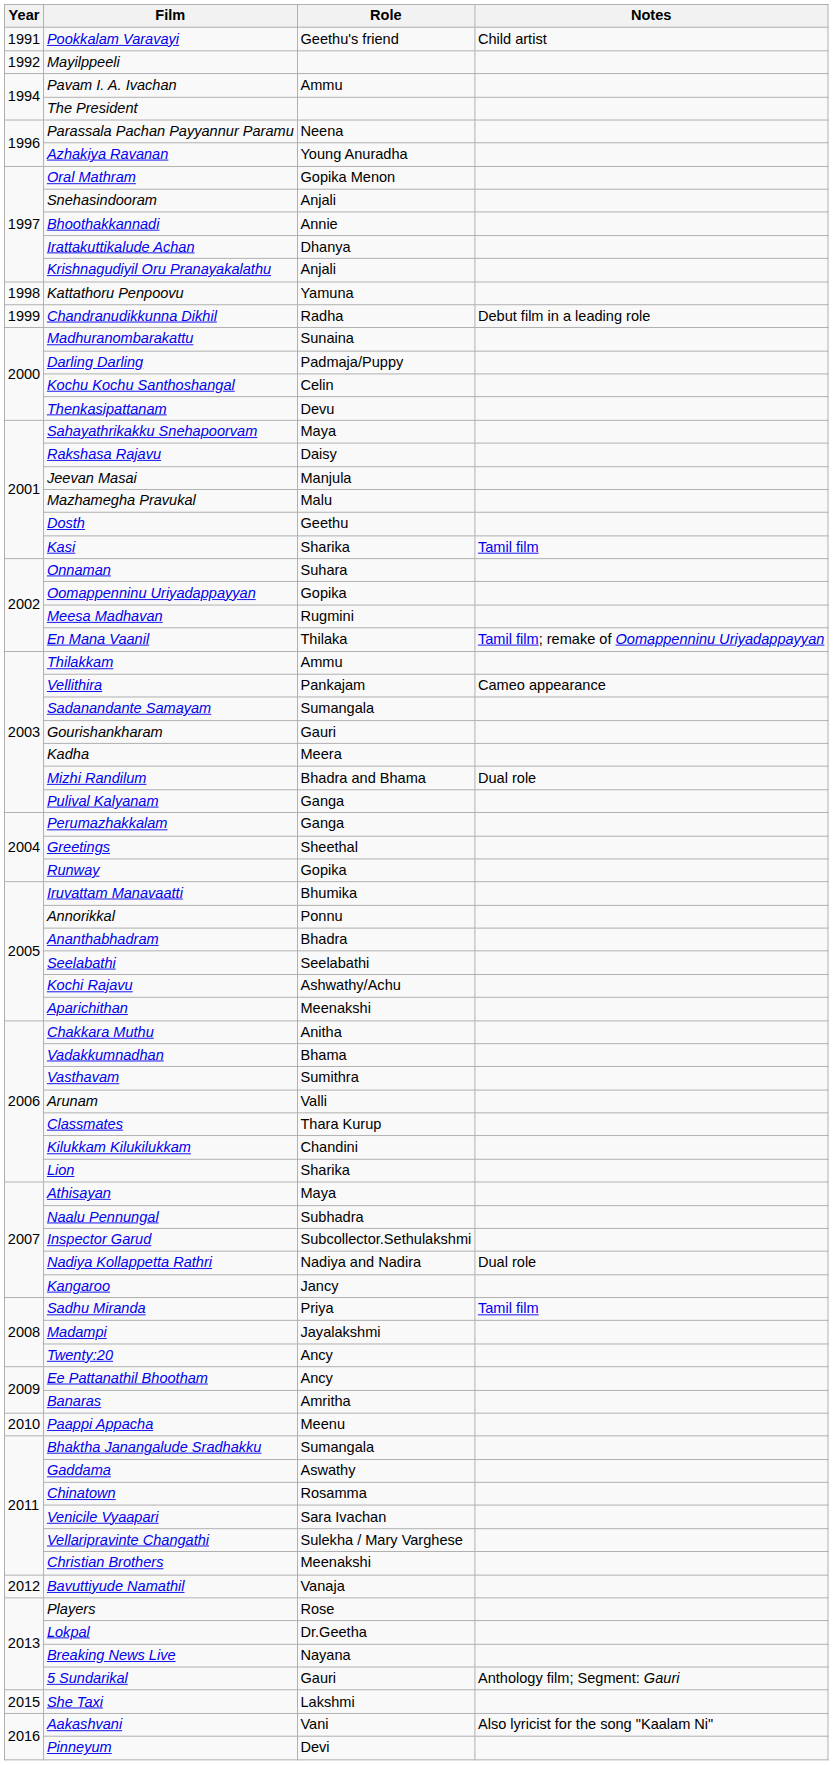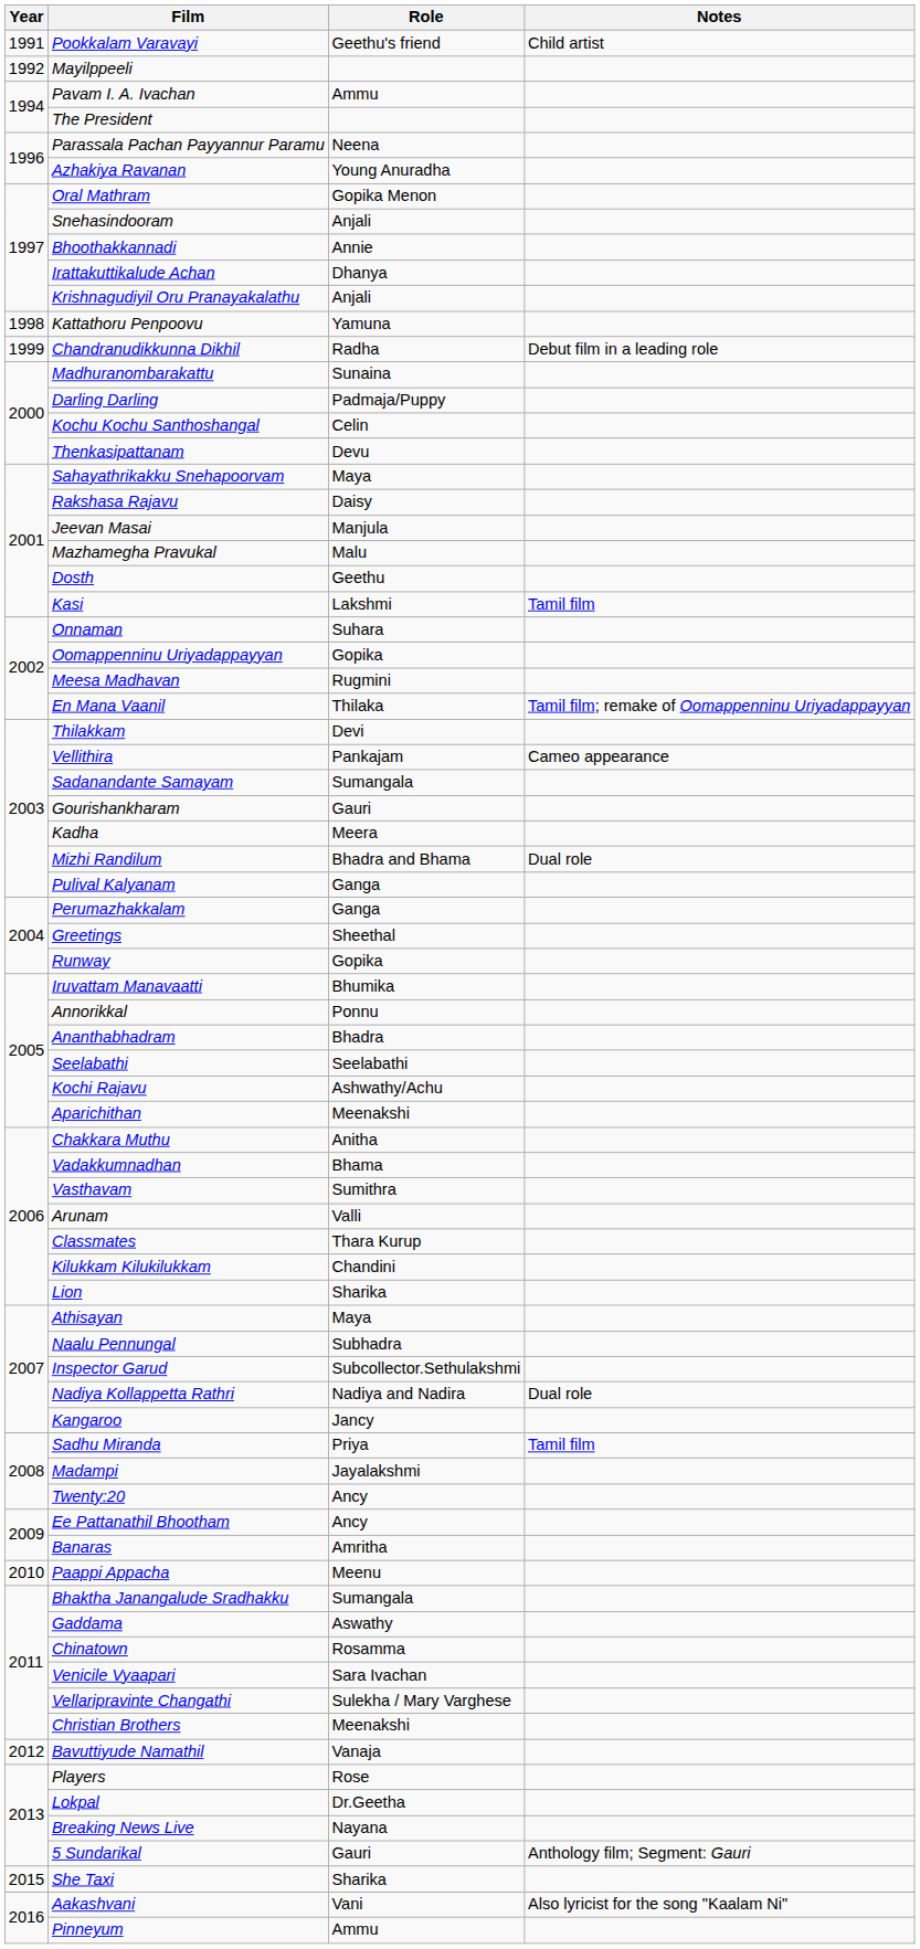 <table class="wikitable sortable">
 <tr>
 <th>Year</th>
 <th>Film</th>
 <th>Role</th>
 <th>Notes</th>
 </tr>
 <tr>
 <td>1991</td>
 <td><em><a href='#'>Pookkalam Varavayi</a></em></td>
 <td>Geethu's friend</td>
 <td>Child artist</td>
 </tr>
 <tr>
 <td>1992</td>
 <td><em>Mayilppeeli</em></td>
 <td></td>
 <td></td>
 </tr>
 <tr>
 <td rowspan="2">1994</td>
 <td><em>Pavam I. A. Ivachan</em></td>
 <td>Ammu</td>
 <td></td>
 </tr>
 <tr>
 <td><em>The President</em></td>
 <td></td>
 <td></td>
 </tr>
 <tr>
 <td rowspan="2">1996</td>
 <td><em>Parassala Pachan Payyannur Paramu</em></td>
 <td>Neena</td>
 <td></td>
 </tr>
 <tr>
 <td><em><a href='#'>Azhakiya Ravanan</a></em></td>
 <td>Young Anuradha</td>
 <td></td>
 </tr>
 <tr>
 <td rowspan="5">1997</td>
 <td><em><a href='#'>Oral Mathram</a></em></td>
 <td>Gopika Menon</td>
 <td></td>
 </tr>
 <tr>
 <td><em>Snehasindooram</em></td>
 <td>Anjali</td>
 <td></td>
 </tr>
 <tr>
 <td><em><a href='#'>Bhoothakkannadi</a></em></td>
 <td>Annie</td>
 <td></td>
 </tr>
 <tr>
 <td><em><a href='#'>Irattakuttikalude Achan</a></em></td>
 <td>Dhanya</td>
 <td></td>
 </tr>
 <tr>
 <td><em><a href='#'>Krishnagudiyil Oru Pranayakalathu</a></em></td>
 <td>Anjali</td>
 <td></td>
 </tr>
 <tr>
 <td>1998</td>
 <td><em>Kattathoru Penpoovu</em></td>
 <td>Yamuna</td>
 <td></td>
 </tr>
 <tr>
 <td>1999</td>
 <td><em><a href='#'>Chandranudikkunna Dikhil</a></em></td>
 <td>Radha</td>
 <td>Debut film in a leading role</td>
 </tr>
 <tr>
 <td rowspan="4">2000</td>
 <td><em><a href='#'>Madhuranombarakattu</a></em></td>
 <td>Sunaina</td>
 <td></td>
 </tr>
 <tr>
 <td><em><a href='#'>Darling Darling</a></em></td>
 <td>Padmaja/Puppy</td>
 <td></td>
 </tr>
 <tr>
 <td><em><a href='#'>Kochu Kochu Santhoshangal</a></em></td>
 <td>Celin</td>
 <td></td>
 </tr>
 <tr>
 <td><em><a href='#'>Thenkasipattanam</a></em></td>
 <td>Devu</td>
 <td></td>
 </tr>
 <tr>
 <td rowspan="6">2001</td>
 <td><em><a href='#'>Sahayathrikakku Snehapoorvam</a></em></td>
 <td>Maya</td>
 <td></td>
 </tr>
 <tr>
 <td><em><a href='#'>Rakshasa Rajavu</a></em></td>
 <td>Daisy</td>
 <td></td>
 </tr>
 <tr>
 <td><em>Jeevan Masai</em></td>
 <td>Manjula</td>
 <td></td>
 </tr>
 <tr>
 <td><em>Mazhamegha Pravukal</em></td>
 <td>Malu</td>
 <td></td>
 </tr>
 <tr>
 <td><em><a href='#'>Dosth</a></em></td>
 <td>Geethu</td>
 <td></td>
 </tr>
 <tr>
 <td><em><a href='#'>Kasi</a></em></td>
-<td>Sharika</td>
+<td>Lakshmi</td>
 <td><a href='#'>Tamil film</a></td>
 </tr>
 <tr>
 <td rowspan="4">2002</td>
 <td><em><a href='#'>Onnaman</a></em></td>
 <td>Suhara</td>
 <td></td>
 </tr>
 <tr>
 <td><em><a href='#'>Oomappenninu Uriyadappayyan</a></em></td>
 <td>Gopika</td>
 <td></td>
 </tr>
 <tr>
 <td><em><a href='#'>Meesa Madhavan</a></em></td>
 <td>Rugmini</td>
 <td></td>
 </tr>
 <tr>
 <td><em><a href='#'>En Mana Vaanil</a></em></td>
 <td>Thilaka</td>
 <td><a href='#'>Tamil film</a>; remake of <em><a href='#'>Oomappenninu Uriyadappayyan</a></em></td>
 </tr>
 <tr>
 <td rowspan="7">2003</td>
 <td><em><a href='#'>Thilakkam</a></em></td>
-<td>Ammu</td>
+<td>Devi</td>
 <td></td>
 </tr>
 <tr>
 <td><em><a href='#'>Vellithira</a></em></td>
 <td>Pankajam</td>
 <td>Cameo appearance</td>
 </tr>
 <tr>
 <td><em><a href='#'>Sadanandante Samayam</a></em></td>
 <td>Sumangala</td>
 <td></td>
 </tr>
 <tr>
 <td><em>Gourishankharam</em></td>
 <td>Gauri</td>
 <td></td>
 </tr>
 <tr>
 <td><em>Kadha</em></td>
 <td>Meera</td>
 <td></td>
 </tr>
 <tr>
 <td><em><a href='#'>Mizhi Randilum</a></em></td>
 <td>Bhadra and Bhama</td>
 <td>Dual role</td>
 </tr>
 <tr>
 <td><em><a href='#'>Pulival Kalyanam</a></em></td>
 <td>Ganga</td>
 <td></td>
 </tr>
 <tr>
 <td rowspan="3">2004</td>
 <td><em><a href='#'>Perumazhakkalam</a></em></td>
 <td>Ganga</td>
 <td></td>
 </tr>
 <tr>
 <td><em><a href='#'>Greetings</a></em></td>
 <td>Sheethal</td>
 <td></td>
 </tr>
 <tr>
 <td><em><a href='#'>Runway</a></em></td>
 <td>Gopika</td>
 <td></td>
 </tr>
 <tr>
 <td rowspan="6">2005</td>
 <td><em><a href='#'>Iruvattam Manavaatti</a></em></td>
 <td>Bhumika</td>
 <td></td>
 </tr>
 <tr>
 <td><em>Annorikkal</em></td>
 <td>Ponnu</td>
 <td></td>
 </tr>
 <tr>
 <td><em> <a href='#'>Ananthabhadram</a></em></td>
 <td>Bhadra</td>
 <td></td>
 </tr>
 <tr>
 <td><em><a href='#'>Seelabathi</a></em></td>
 <td>Seelabathi</td>
 <td></td>
 </tr>
 <tr>
 <td><em><a href='#'>Kochi Rajavu</a></em></td>
 <td>Ashwathy/Achu</td>
 <td></td>
 </tr>
 <tr>
 <td><em><a href='#'>Aparichithan</a></em></td>
 <td>Meenakshi</td>
 <td></td>
 </tr>
 <tr>
 <td rowspan="7">2006</td>
 <td><em><a href='#'>Chakkara Muthu</a></em></td>
 <td>Anitha</td>
 <td></td>
 </tr>
 <tr>
 <td><em><a href='#'>Vadakkumnadhan</a></em></td>
 <td>Bhama</td>
 <td></td>
 </tr>
 <tr>
 <td><em><a href='#'>Vasthavam</a></em></td>
 <td>Sumithra</td>
 <td></td>
 </tr>
 <tr>
 <td><em>Arunam</em></td>
 <td>Valli</td>
 <td></td>
 </tr>
 <tr>
 <td><em><a href='#'>Classmates</a></em></td>
 <td>Thara Kurup</td>
 <td></td>
 </tr>
 <tr>
 <td><em><a href='#'>Kilukkam Kilukilukkam</a></em></td>
 <td>Chandini</td>
 <td></td>
 </tr>
 <tr>
 <td><em><a href='#'>Lion</a></em></td>
 <td>Sharika</td>
 <td></td>
 </tr>
 <tr>
 <td rowspan="5">2007</td>
 <td><em><a href='#'>Athisayan</a></em></td>
 <td>Maya</td>
 <td></td>
 </tr>
 <tr>
 <td><em><a href='#'>Naalu Pennungal</a></em></td>
 <td>Subhadra</td>
 <td></td>
 </tr>
 <tr>
 <td><em><a href='#'>Inspector Garud</a></em></td>
 <td>Subcollector.Sethulakshmi</td>
 <td></td>
 </tr>
 <tr>
 <td><em><a href='#'>Nadiya Kollappetta Rathri</a></em></td>
 <td>Nadiya and Nadira</td>
 <td>Dual role</td>
 </tr>
 <tr>
 <td><em><a href='#'>Kangaroo</a></em></td>
 <td>Jancy</td>
 <td></td>
 </tr>
 <tr>
 <td rowspan="3">2008</td>
 <td><em><a href='#'>Sadhu Miranda</a></em></td>
 <td>Priya</td>
 <td><a href='#'>Tamil film</a></td>
 </tr>
 <tr>
 <td><em><a href='#'>Madampi</a></em></td>
 <td>Jayalakshmi</td>
 <td></td>
 </tr>
 <tr>
 <td><em><a href='#'>Twenty:20</a></em></td>
 <td>Ancy</td>
 <td></td>
 </tr>
 <tr>
 <td rowspan="2">2009</td>
 <td><em><a href='#'>Ee Pattanathil Bhootham</a></em></td>
 <td>Ancy</td>
 <td></td>
 </tr>
 <tr>
 <td><em><a href='#'>Banaras</a></em></td>
 <td>Amritha</td>
 <td></td>
 </tr>
 <tr>
 <td>2010</td>
 <td><em><a href='#'>Paappi Appacha</a></em></td>
 <td>Meenu</td>
 <td></td>
 </tr>
 <tr>
 <td rowspan="6">2011</td>
 <td><em><a href='#'>Bhaktha Janangalude Sradhakku</a></em></td>
 <td>Sumangala</td>
 <td></td>
 </tr>
 <tr>
 <td><em><a href='#'>Gaddama</a></em></td>
 <td>Aswathy</td>
 <td></td>
 </tr>
 <tr>
 <td><em><a href='#'>Chinatown</a></em></td>
 <td>Rosamma</td>
 <td></td>
 </tr>
 <tr>
 <td><em><a href='#'>Venicile Vyaapari</a></em></td>
 <td>Sara Ivachan</td>
 <td></td>
 </tr>
 <tr>
 <td><em><a href='#'>Vellaripravinte Changathi</a></em></td>
 <td>Sulekha / Mary Varghese</td>
 <td></td>
 </tr>
 <tr>
 <td><em><a href='#'>Christian Brothers</a></em></td>
 <td>Meenakshi</td>
 <td></td>
 </tr>
 <tr>
 <td>2012</td>
 <td><em><a href='#'>Bavuttiyude Namathil</a></em></td>
 <td>Vanaja</td>
 <td></td>
 </tr>
 <tr>
 <td rowspan="4">2013</td>
 <td><em>Players</em></td>
 <td>Rose</td>
 <td></td>
 </tr>
 <tr>
 <td><em><a href='#'>Lokpal</a></em></td>
 <td>Dr.Geetha</td>
 <td></td>
 </tr>
 <tr>
 <td><em><a href='#'>Breaking News Live</a></em></td>
 <td>Nayana</td>
 <td></td>
 </tr>
 <tr>
 <td><em><a href='#'>5 Sundarikal</a></em></td>
 <td>Gauri</td>
 <td>Anthology film; Segment: <em>Gauri</em></td>
 </tr>
 <tr>
 <td>2015</td>
 <td><em><a href='#'>She Taxi</a></em></td>
-<td>Lakshmi</td>
+<td>Sharika</td>
 <td></td>
 </tr>
 <tr>
 <td rowspan="2">2016</td>
 <td><em><a href='#'>Aakashvani</a></em></td>
 <td>Vani</td>
 <td>Also lyricist for the song "Kaalam Ni"</td>
 </tr>
 <tr>
 <td><em><a href='#'>Pinneyum</a></em></td>
-<td>Devi</td>
+<td>Ammu</td>
 <td></td>
 </tr>
 </table>
